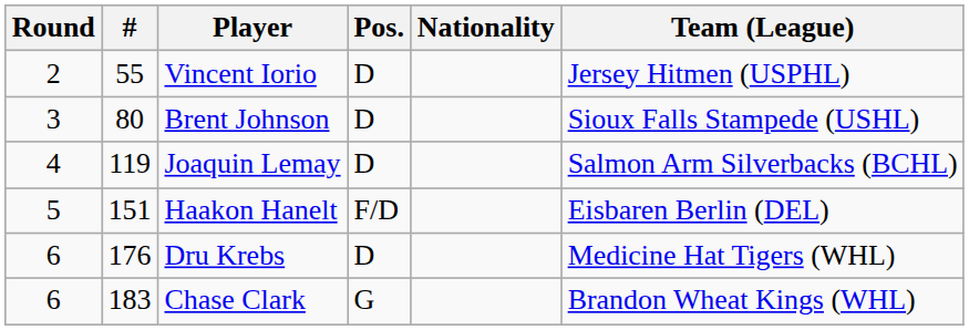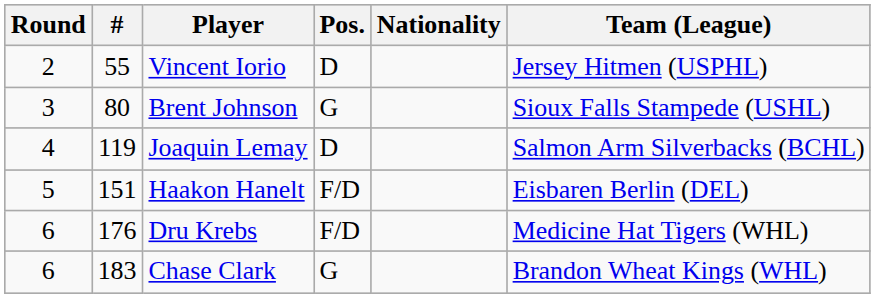 <table class="wikitable">
 <tr>
 <th>Round</th>
 <th>#</th>
 <th>Player</th>
 <th>Pos.</th>
 <th>Nationality</th>
 <th>Team (League)</th>
 </tr>
 <tr>
 <td style="text-align:center;">2</td>
 <td style="text-align:center;">55</td>
 <td><a href='#'>Vincent Iorio</a></td>
 <td>D</td>
 <td></td>
 <td><a href='#'>Jersey Hitmen</a> (<a href='#'>USPHL</a>)</td>
 </tr>
 <tr>
 <td style="text-align:center;">3</td>
 <td style="text-align:center;">80</td>
 <td><a href='#'>Brent Johnson</a></td>
-<td>D</td>
+<td>G</td>
 <td></td>
 <td><a href='#'>Sioux Falls Stampede</a> (<a href='#'>USHL</a>)</td>
 </tr>
 <tr>
 <td style="text-align:center;">4</td>
 <td style="text-align:center;">119</td>
 <td><a href='#'>Joaquin Lemay</a></td>
 <td>D</td>
 <td></td>
 <td><a href='#'>Salmon Arm Silverbacks</a> (<a href='#'>BCHL</a>)</td>
 </tr>
 <tr>
 <td style="text-align:center;">5</td>
 <td style="text-align:center;">151</td>
 <td><a href='#'>Haakon Hanelt</a></td>
 <td>F/D</td>
 <td></td>
 <td><a href='#'>Eisbaren Berlin</a> (<a href='#'>DEL</a>)</td>
 </tr>
 <tr>
 <td style="text-align:center;">6</td>
 <td style="text-align:center;">176</td>
 <td><a href='#'>Dru Krebs</a></td>
-<td>D</td>
+<td>F/D</td>
 <td></td>
 <td><a href='#'>Medicine Hat Tigers</a> (WHL)</td>
 </tr>
 <tr>
 <td style="text-align:center;">6</td>
 <td style="text-align:center;">183</td>
 <td><a href='#'>Chase Clark</a></td>
 <td>G</td>
 <td></td>
 <td><a href='#'>Brandon Wheat Kings</a> (<a href='#'>WHL</a>)</td>
 </tr>
 </table>
